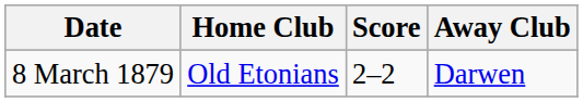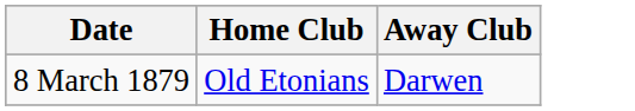 <table class="wikitable">
 <tr>
 <th>Date</th>
 <th>Home Club</th>
-<th>Score</th>
 <th>Away Club</th>
 </tr>
 <tr>
 <td>8 March 1879</td>
 <td><a href='#'>Old Etonians</a></td>
-<td>2–2</td>
 <td><a href='#'>Darwen</a></td>
 </tr>
 </table>
